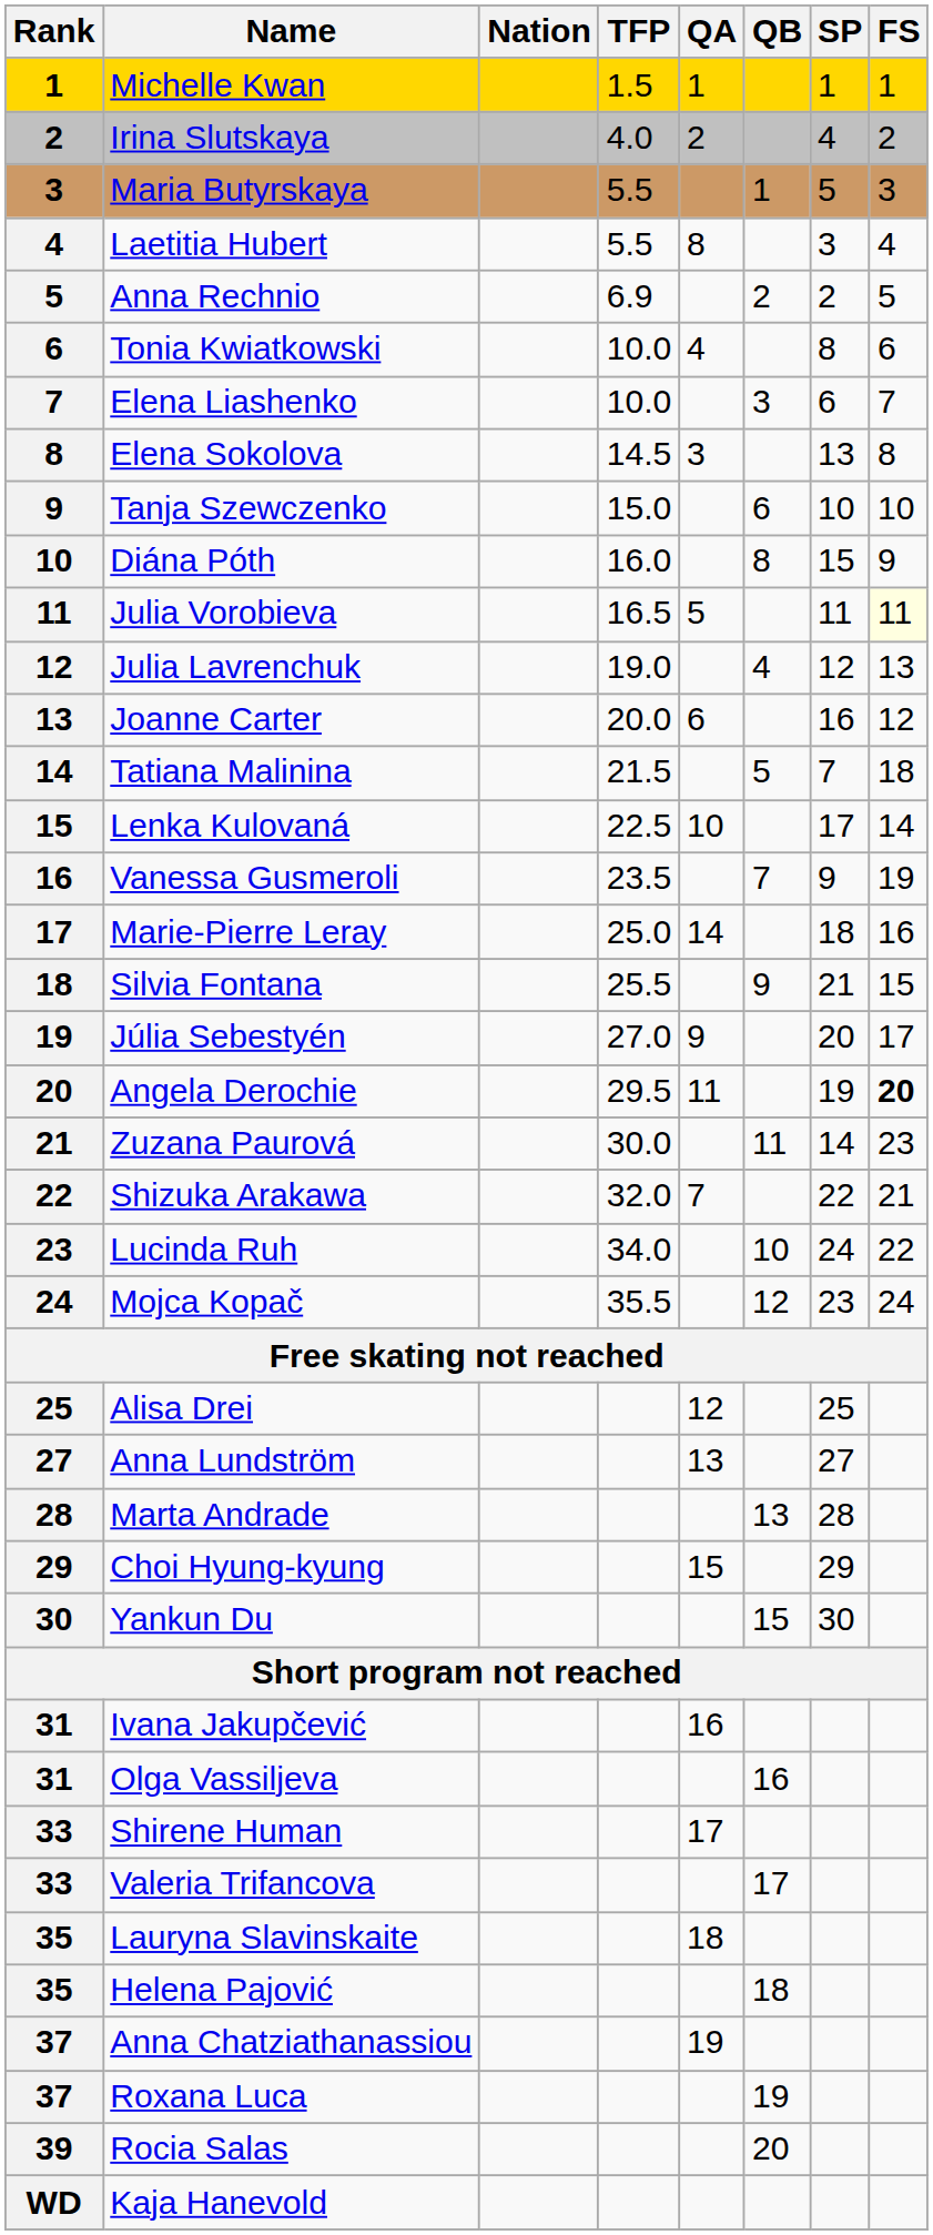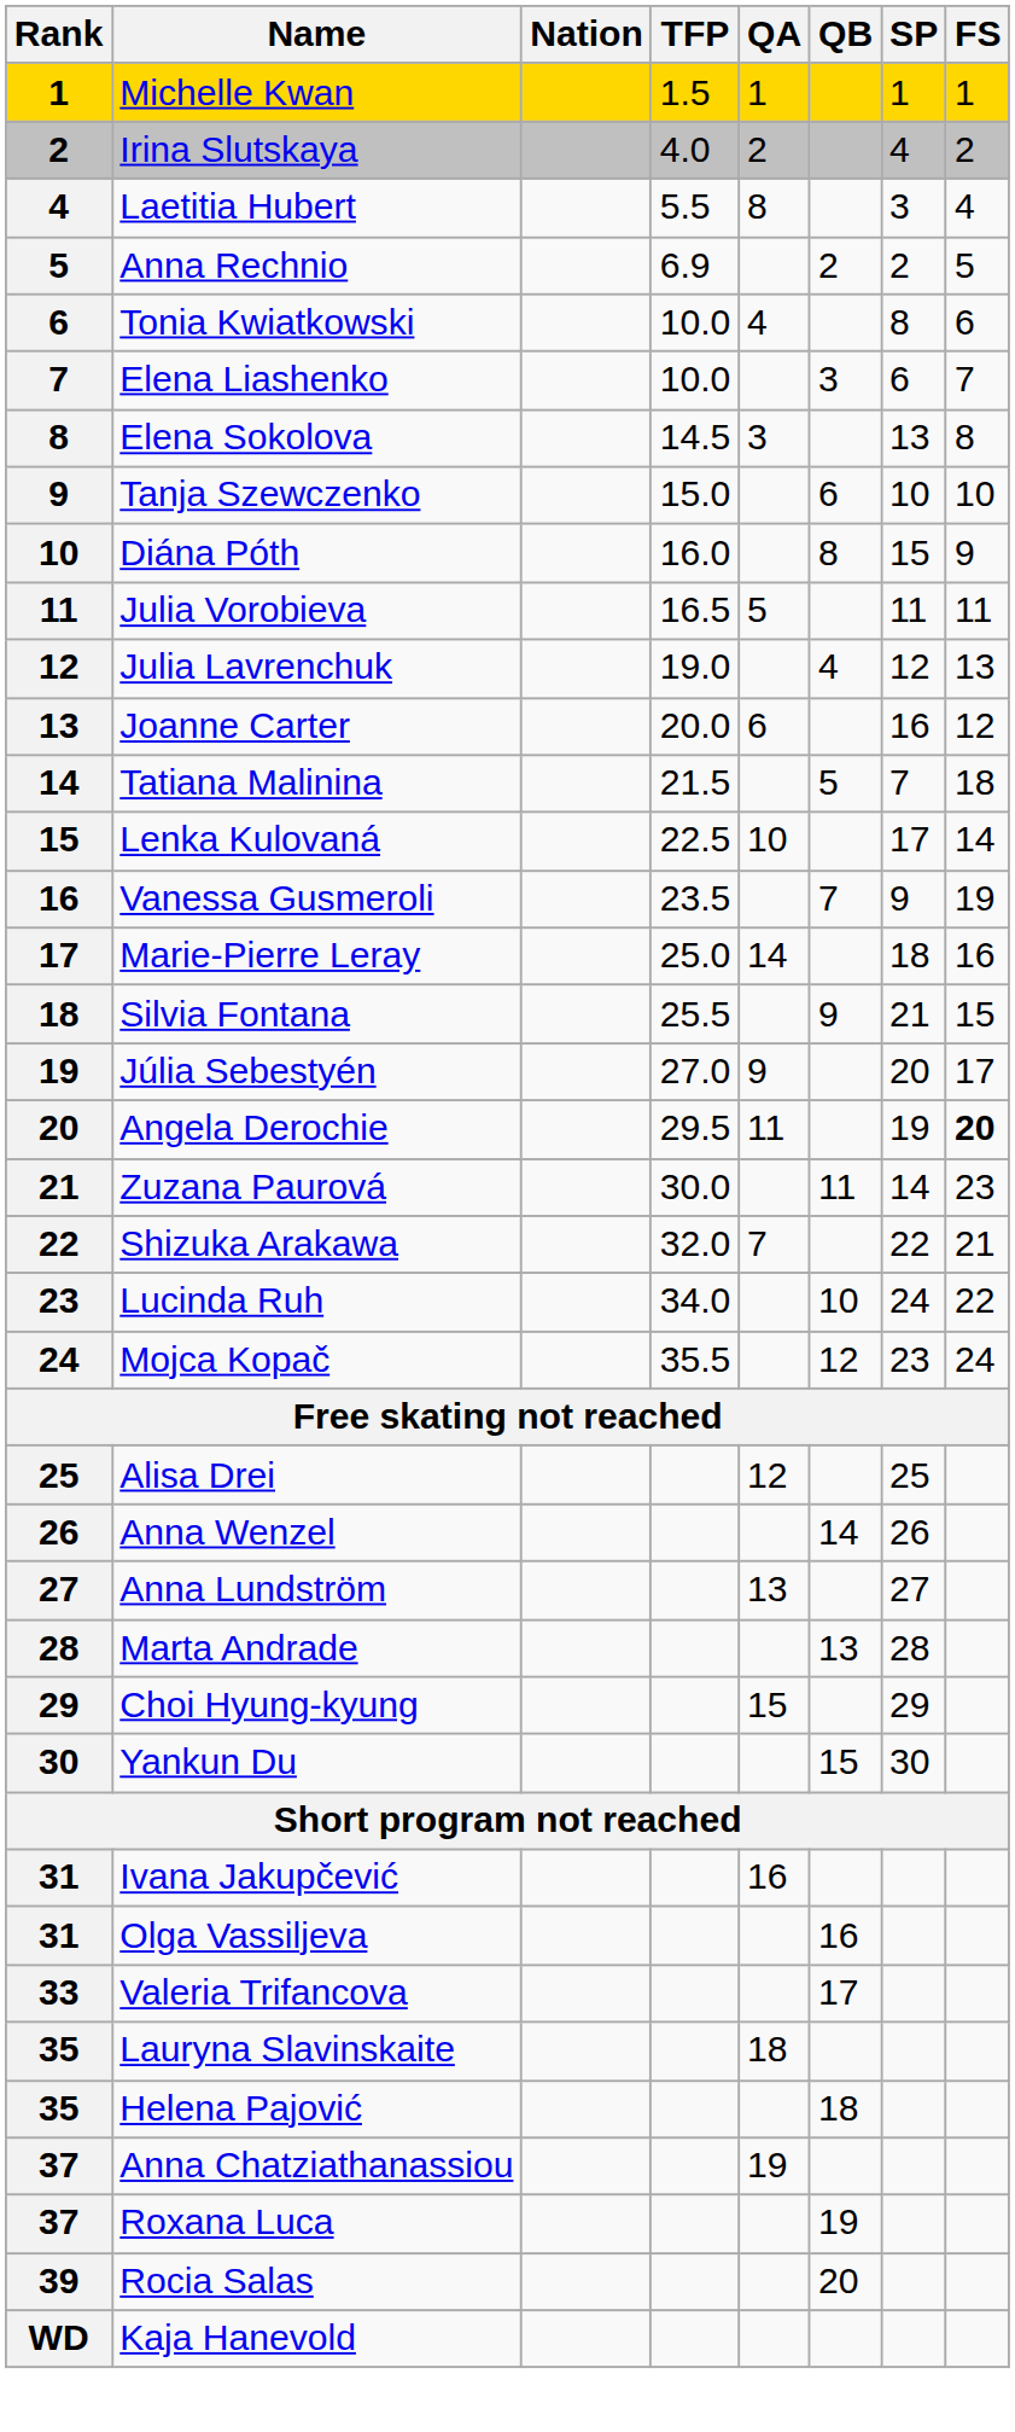 <table class="wikitable">
 <tr>
 <th>Rank</th>
 <th>Name</th>
 <th>Nation</th>
 <th>TFP</th>
 <th>QA</th>
 <th>QB</th>
 <th>SP</th>
 <th>FS</th>
 </tr>
 <tr bgcolor=gold>
 <td align=center><strong>1</strong></td>
 <td><a href='#'>Michelle Kwan</a></td>
 <td></td>
 <td>1.5</td>
 <td>1</td>
 <td></td>
 <td>1</td>
 <td>1</td>
 </tr>
 <tr bgcolor=silver>
 <td align=center><strong>2</strong></td>
 <td><a href='#'>Irina Slutskaya</a></td>
 <td></td>
 <td>4.0</td>
 <td>2</td>
 <td></td>
 <td>4</td>
 <td>2</td>
-</tr>
-<tr bgcolor=cc9966>
-<td align=center><strong>3</strong></td>
-<td><a href='#'>Maria Butyrskaya</a></td>
-<td></td>
-<td>5.5</td>
-<td></td>
-<td>1</td>
-<td>5</td>
-<td>3</td>
 </tr>
 <tr>
 <th>4</th>
 <td><a href='#'>Laetitia Hubert</a></td>
 <td></td>
 <td>5.5</td>
 <td>8</td>
 <td></td>
 <td>3</td>
 <td>4</td>
 </tr>
 <tr>
 <th>5</th>
 <td><a href='#'>Anna Rechnio</a></td>
 <td></td>
 <td>6.9</td>
 <td></td>
 <td>2</td>
 <td>2</td>
 <td>5</td>
 </tr>
 <tr>
 <th>6</th>
 <td><a href='#'>Tonia Kwiatkowski</a></td>
 <td></td>
 <td>10.0</td>
 <td>4</td>
 <td></td>
 <td>8</td>
 <td>6</td>
 </tr>
 <tr>
 <th>7</th>
 <td><a href='#'>Elena Liashenko</a></td>
 <td></td>
 <td>10.0</td>
 <td></td>
 <td>3</td>
 <td>6</td>
 <td>7</td>
 </tr>
 <tr>
 <th>8</th>
 <td><a href='#'>Elena Sokolova</a></td>
 <td></td>
 <td>14.5</td>
 <td>3</td>
 <td></td>
 <td>13</td>
 <td>8</td>
 </tr>
 <tr>
 <th>9</th>
 <td><a href='#'>Tanja Szewczenko</a></td>
 <td></td>
 <td>15.0</td>
 <td></td>
 <td>6</td>
 <td>10</td>
 <td>10</td>
 </tr>
 <tr>
 <th>10</th>
 <td><a href='#'>Diána Póth</a></td>
 <td></td>
 <td>16.0</td>
 <td></td>
 <td>8</td>
 <td>15</td>
 <td>9</td>
 </tr>
 <tr>
 <th>11</th>
 <td><a href='#'>Julia Vorobieva</a></td>
 <td></td>
 <td>16.5</td>
 <td>5</td>
 <td></td>
 <td>11</td>
-<td style="background: lightyellow;">11</td>
+<td>11</td>
 </tr>
 <tr>
 <th>12</th>
 <td><a href='#'>Julia Lavrenchuk</a></td>
 <td></td>
 <td>19.0</td>
 <td></td>
 <td>4</td>
 <td>12</td>
 <td>13</td>
 </tr>
 <tr>
 <th>13</th>
 <td><a href='#'>Joanne Carter</a></td>
 <td></td>
 <td>20.0</td>
 <td>6</td>
 <td></td>
 <td>16</td>
 <td>12</td>
 </tr>
 <tr>
 <th>14</th>
 <td><a href='#'>Tatiana Malinina</a></td>
 <td></td>
 <td>21.5</td>
 <td></td>
 <td>5</td>
 <td>7</td>
 <td>18</td>
 </tr>
 <tr>
 <th>15</th>
 <td><a href='#'>Lenka Kulovaná</a></td>
 <td></td>
 <td>22.5</td>
 <td>10</td>
 <td></td>
 <td>17</td>
 <td>14</td>
 </tr>
 <tr>
 <th>16</th>
 <td><a href='#'>Vanessa Gusmeroli</a></td>
 <td></td>
 <td>23.5</td>
 <td></td>
 <td>7</td>
 <td>9</td>
 <td>19</td>
 </tr>
 <tr>
 <th>17</th>
 <td><a href='#'>Marie-Pierre Leray</a></td>
 <td></td>
 <td>25.0</td>
 <td>14</td>
 <td></td>
 <td>18</td>
 <td>16</td>
 </tr>
 <tr>
 <th>18</th>
 <td><a href='#'>Silvia Fontana</a></td>
 <td></td>
 <td>25.5</td>
 <td></td>
 <td>9</td>
 <td>21</td>
 <td>15</td>
 </tr>
 <tr>
 <th>19</th>
 <td><a href='#'>Júlia Sebestyén</a></td>
 <td></td>
 <td>27.0</td>
 <td>9</td>
 <td></td>
 <td>20</td>
 <td>17</td>
 </tr>
 <tr>
 <th>20</th>
 <td><a href='#'>Angela Derochie</a></td>
 <td></td>
 <td>29.5</td>
 <td>11</td>
 <td></td>
 <td>19</td>
 <td><strong>20</strong></td>
 </tr>
 <tr>
 <th>21</th>
 <td><a href='#'>Zuzana Paurová</a></td>
 <td></td>
 <td>30.0</td>
 <td></td>
 <td>11</td>
 <td>14</td>
 <td>23</td>
 </tr>
 <tr>
 <th>22</th>
 <td><a href='#'>Shizuka Arakawa</a></td>
 <td></td>
 <td>32.0</td>
 <td>7</td>
 <td></td>
 <td>22</td>
 <td>21</td>
 </tr>
 <tr>
 <th>23</th>
 <td><a href='#'>Lucinda Ruh</a></td>
 <td></td>
 <td>34.0</td>
 <td></td>
 <td>10</td>
 <td>24</td>
 <td>22</td>
 </tr>
 <tr>
 <th>24</th>
 <td><a href='#'>Mojca Kopač</a></td>
 <td></td>
 <td>35.5</td>
 <td></td>
 <td>12</td>
 <td>23</td>
 <td>24</td>
 </tr>
 <tr>
 <th colspan=8>Free skating not reached</th>
 </tr>
 <tr>
 <th>25</th>
 <td><a href='#'>Alisa Drei</a></td>
 <td></td>
 <td></td>
 <td>12</td>
 <td></td>
 <td>25</td>
 <td></td>
 </tr>
 <tr>
+<th>26</th>
+<td><a href='#'>Anna Wenzel</a></td>
+<td></td>
+<td></td>
+<td></td>
+<td>14</td>
+<td>26</td>
+<td></td>
+</tr>
+<tr>
 <th>27</th>
 <td><a href='#'>Anna Lundström</a></td>
 <td></td>
 <td></td>
 <td>13</td>
 <td></td>
 <td>27</td>
 <td></td>
 </tr>
 <tr>
 <th>28</th>
 <td><a href='#'>Marta Andrade</a></td>
 <td></td>
 <td></td>
 <td></td>
 <td>13</td>
 <td>28</td>
 <td></td>
 </tr>
 <tr>
 <th>29</th>
 <td><a href='#'>Choi Hyung-kyung</a></td>
 <td></td>
 <td></td>
 <td>15</td>
 <td></td>
 <td>29</td>
 <td></td>
 </tr>
 <tr>
 <th>30</th>
 <td><a href='#'>Yankun Du</a></td>
 <td></td>
 <td></td>
 <td></td>
 <td>15</td>
 <td>30</td>
 <td></td>
 </tr>
 <tr>
 <th colspan=8>Short program not reached</th>
 </tr>
 <tr>
 <th>31</th>
 <td><a href='#'>Ivana Jakupčević</a></td>
 <td></td>
 <td></td>
 <td>16</td>
 <td></td>
 <td></td>
 <td></td>
 </tr>
 <tr>
 <th>31</th>
 <td><a href='#'>Olga Vassiljeva</a></td>
 <td></td>
 <td></td>
 <td></td>
 <td>16</td>
-<td></td>
-<td></td>
-</tr>
-<tr>
-<th>33</th>
-<td><a href='#'>Shirene Human</a></td>
-<td></td>
-<td></td>
-<td>17</td>
-<td></td>
 <td></td>
 <td></td>
 </tr>
 <tr>
 <th>33</th>
 <td><a href='#'>Valeria Trifancova</a></td>
 <td></td>
 <td></td>
 <td></td>
 <td>17</td>
 <td></td>
 <td></td>
 </tr>
 <tr>
 <th>35</th>
 <td><a href='#'>Lauryna Slavinskaite</a></td>
 <td></td>
 <td></td>
 <td>18</td>
 <td></td>
 <td></td>
 <td></td>
 </tr>
 <tr>
 <th>35</th>
 <td><a href='#'>Helena Pajović</a></td>
 <td></td>
 <td></td>
 <td></td>
 <td>18</td>
 <td></td>
 <td></td>
 </tr>
 <tr>
 <th>37</th>
 <td><a href='#'>Anna Chatziathanassiou</a></td>
 <td></td>
 <td></td>
 <td>19</td>
 <td></td>
 <td></td>
 <td></td>
 </tr>
 <tr>
 <th>37</th>
 <td><a href='#'>Roxana Luca</a></td>
 <td></td>
 <td></td>
 <td></td>
 <td>19</td>
 <td></td>
 <td></td>
 </tr>
 <tr>
 <th>39</th>
 <td><a href='#'>Rocia Salas</a></td>
 <td></td>
 <td></td>
 <td></td>
 <td>20</td>
 <td></td>
 <td></td>
 </tr>
 <tr>
 <th>WD</th>
 <td><a href='#'>Kaja Hanevold</a></td>
 <td></td>
 <td></td>
 <td></td>
 <td></td>
 <td></td>
 <td></td>
 </tr>
 </table>
